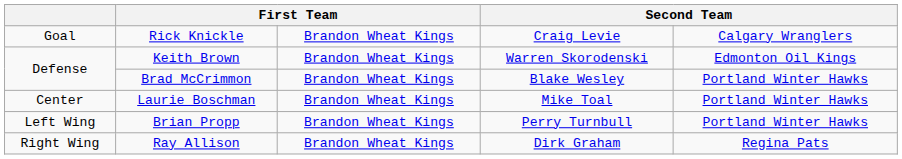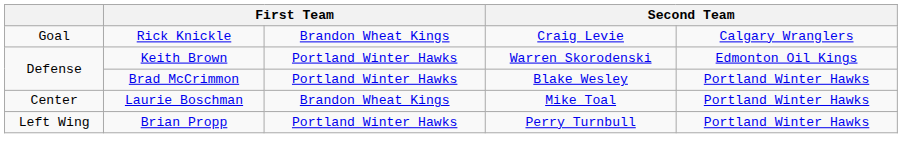 <table class="wikitable" style="text-align:center;" width="70%">
 <tr>
 <th></th>
 <th colspan="2">First Team</th>
 <th colspan="2">Second Team</th>
 </tr>
 <tr>
 <td>Goal</td>
 <td><a href='#'>Rick Knickle</a></td>
 <td><a href='#'>Brandon Wheat Kings</a></td>
 <td><a href='#'>Craig Levie</a></td>
 <td><a href='#'>Calgary Wranglers</a></td>
 </tr>
 <tr>
 <td rowspan="2">Defense</td>
 <td><a href='#'>Keith Brown</a></td>
-<td><a href='#'>Brandon Wheat Kings</a></td>
+<td><a href='#'>Portland Winter Hawks</a></td>
 <td><a href='#'>Warren Skorodenski</a></td>
 <td><a href='#'>Edmonton Oil Kings</a></td>
 </tr>
 <tr>
 <td><a href='#'>Brad McCrimmon</a></td>
-<td><a href='#'>Brandon Wheat Kings</a></td>
+<td><a href='#'>Portland Winter Hawks</a></td>
 <td><a href='#'>Blake Wesley</a></td>
 <td><a href='#'>Portland Winter Hawks</a></td>
 </tr>
 <tr>
 <td>Center</td>
 <td><a href='#'>Laurie Boschman</a></td>
 <td><a href='#'>Brandon Wheat Kings</a></td>
 <td><a href='#'>Mike Toal</a></td>
 <td><a href='#'>Portland Winter Hawks</a></td>
 </tr>
 <tr>
 <td>Left Wing</td>
 <td><a href='#'>Brian Propp</a></td>
-<td><a href='#'>Brandon Wheat Kings</a></td>
+<td><a href='#'>Portland Winter Hawks</a></td>
 <td><a href='#'>Perry Turnbull</a></td>
 <td><a href='#'>Portland Winter Hawks</a></td>
 </tr>
-<tr>
-<td>Right Wing</td>
-<td><a href='#'>Ray Allison</a></td>
-<td><a href='#'>Brandon Wheat Kings</a></td>
-<td><a href='#'>Dirk Graham</a></td>
-<td><a href='#'>Regina Pats</a></td>
-</tr>
 </table>
